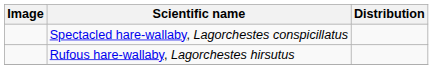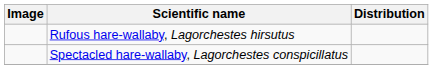 <table class="wikitable">
 <tr>
 <th>Image</th>
 <th>Scientific name</th>
 <th>Distribution</th>
 </tr>
 <tr>
 <td></td>
-<td><a href='#'>Spectacled hare-wallaby</a>, <em>Lagorchestes conspicillatus</em></td>
+<td><a href='#'>Rufous hare-wallaby</a>, <em>Lagorchestes hirsutus</em></td>
 <td></td>
 </tr>
 <tr>
 <td></td>
-<td><a href='#'>Rufous hare-wallaby</a>, <em>Lagorchestes hirsutus</em></td>
+<td><a href='#'>Spectacled hare-wallaby</a>, <em>Lagorchestes conspicillatus</em></td>
 <td></td>
 </tr>
 <tr>
 </tr>
 </table>
